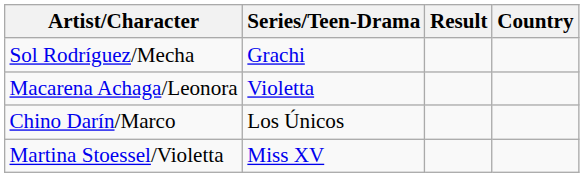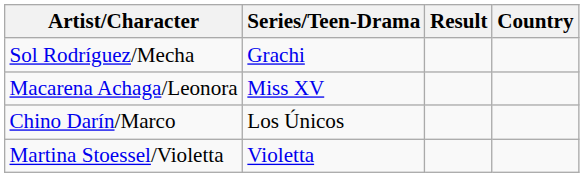 <table class="wikitable">
 <tr>
 <th>Artist/Character</th>
 <th>Series/Teen-Drama</th>
 <th>Result</th>
 <th>Country</th>
 </tr>
 <tr>
 <td><a href='#'>Sol Rodríguez</a>/Mecha</td>
 <td><a href='#'>Grachi</a></td>
 <td></td>
 <td></td>
 </tr>
 <tr>
 <td><a href='#'>Macarena Achaga</a>/Leonora</td>
-<td><a href='#'>Violetta</a></td>
+<td><a href='#'>Miss XV</a></td>
 <td></td>
 <td></td>
 </tr>
 <tr>
 <td><a href='#'>Chino Darín</a>/Marco</td>
 <td>Los Únicos</td>
 <td></td>
 <td></td>
 </tr>
 <tr>
 <td><a href='#'>Martina Stoessel</a>/Violetta</td>
-<td><a href='#'>Miss XV</a></td>
+<td><a href='#'>Violetta</a></td>
 <td></td>
 <td></td>
 </tr>
 </table>
